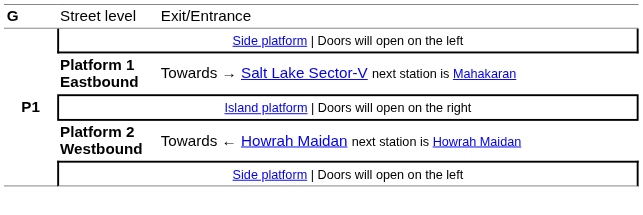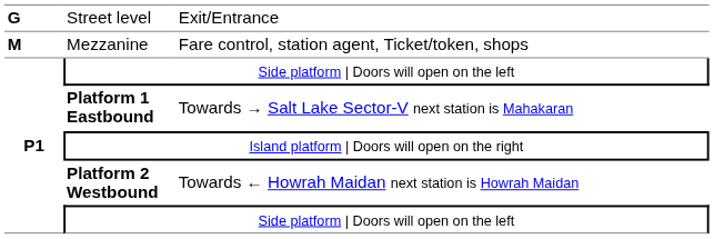 <table border="0" cellspacing="0" cellpadding="3">
 <tr>
 <td width="50" valign="top" style="border-top:solid 1px gray;border-bottom:solid 1px gray;"><strong>G</strong></td>
 <td width="100" valign="top" style="border-top:solid 1px gray;border-bottom:solid 1px gray;">Street level</td>
 <td width="500" valign="top" style="border-top:solid 1px gray;border-bottom:solid 1px gray;">Exit/Entrance</td>
+</tr>
+<tr>
+<td style="border-bottom:solid 1px gray;"><strong>M</strong></td>
+<td style="border-bottom:solid 1px gray;">Mezzanine</td>
+<td style="border-bottom:solid 1px gray;">Fare control, station agent, Ticket/token, shops</td>
 </tr>
 <tr>
 <td rowspan="5" style="border-bottom:solid 1px grey;text-align:center;"><strong>P1</strong></td>
 <td colspan="2" style="border-right:solid 2px black;border-left:solid 2px black;border-bottom:solid 2px black;text-align:center;"><small><a href='#'>Side platform</a> | Doors will open on the left </small></td>
 </tr>
 <tr>
 <td width="100" style="border-bottom:solid 1px white;"><span><strong>Platform 1</strong><br><strong>Eastbound</strong></span></td>
 <td width="500" style="border-bottom:solid 1px white;">Towards → <a href='#'>Salt Lake Sector-V</a> <small>next station is <a href='#'>Mahakaran</a></small></td>
 </tr>
 <tr>
 <td colspan="2" style="border-top:solid 2px black;border-right:solid 2px black;border-left:solid 2px black;border-bottom:solid 2px black;text-align:center;"><small><a href='#'>Island platform</a> | Doors will open on the right </small></td>
 </tr>
 <tr>
 <td width="100"><span><strong>Platform 2</strong><br><strong>Westbound</strong></span></td>
 <td width="500">Towards ← <a href='#'>Howrah Maidan</a> <small>next station is <a href='#'>Howrah Maidan</a></small></td>
 </tr>
 <tr>
 <td colspan="2" style="border-top:solid 2px black;border-right:solid 2px black;border-left:solid 2px black;border-bottom:solid 1px gray;text-align:center;"><small><a href='#'>Side platform</a> | Doors will open on the left </small></td>
 </tr>
 </table>
